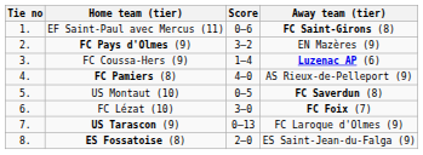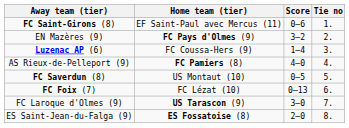 <table class="wikitable" style="text-align: center">
 <tr>
-<th>Tie no</th>
+<th>Away team (tier)</th>
 <th>Home team (tier)</th>
 <th>Score</th>
-<th>Away team (tier)</th>
+<th>Tie no</th>
 </tr>
 <tr>
-<td>1.</td>
+<td><strong>FC Saint-Girons</strong> (8)</td>
 <td>EF Saint-Paul avec Mercus (11)</td>
 <td>0–6</td>
-<td><strong>FC Saint-Girons</strong> (8)</td>
+<td>1.</td>
 </tr>
 <tr>
-<td>2.</td>
+<td>EN Mazères (9)</td>
 <td><strong>FC Pays d'Olmes</strong> (9)</td>
 <td>3–2</td>
-<td>EN Mazères (9)</td>
+<td>2.</td>
 </tr>
 <tr>
-<td>3.</td>
+<td><strong><a href='#'>Luzenac AP</a></strong> (6)</td>
 <td>FC Coussa-Hers (9)</td>
 <td>1–4</td>
-<td><strong><a href='#'>Luzenac AP</a></strong> (6)</td>
+<td>3.</td>
 </tr>
 <tr>
-<td>4.</td>
+<td>AS Rieux-de-Pelleport (9)</td>
 <td><strong>FC Pamiers</strong> (8)</td>
 <td>4–0</td>
-<td>AS Rieux-de-Pelleport (9)</td>
+<td>4.</td>
 </tr>
 <tr>
-<td>5.</td>
+<td><strong>FC Saverdun</strong> (8)</td>
 <td>US Montaut (10)</td>
 <td>0–5</td>
-<td><strong>FC Saverdun</strong> (8)</td>
+<td>5.</td>
 </tr>
 <tr>
+<td><strong>FC Foix</strong> (7)</td>
+<td>FC Lézat (10)</td>
+<td>0–13</td>
 <td>6.</td>
-<td>FC Lézat (10)</td>
-<td>3–0</td>
-<td><strong>FC Foix</strong> (7)</td>
 </tr>
 <tr>
+<td>FC Laroque d'Olmes (9)</td>
+<td><strong>US Tarascon</strong> (9)</td>
+<td>3–0</td>
 <td>7.</td>
-<td><strong>US Tarascon</strong> (9)</td>
-<td>0–13</td>
-<td>FC Laroque d'Olmes (9)</td>
 </tr>
 <tr>
-<td>8.</td>
+<td>ES Saint-Jean-du-Falga (9)</td>
 <td><strong>ES Fossatoise</strong> (8)</td>
 <td>2–0</td>
-<td>ES Saint-Jean-du-Falga (9)</td>
+<td>8.</td>
 </tr>
 </table>
